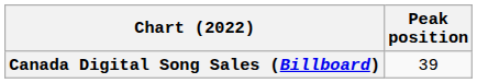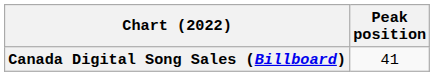 <table class="wikitable plainrowheaders" style="text-align:center">
 <tr>
 <th scope="col">Chart (2022)</th>
 <th scope="col">Peak<br>position</th>
 </tr>
 <tr>
 <th scope="row">Canada Digital Song Sales (<em><a href='#'>Billboard</a></em>)</th>
-<td>39</td>
+<td>41</td>
 </tr>
 </table>
